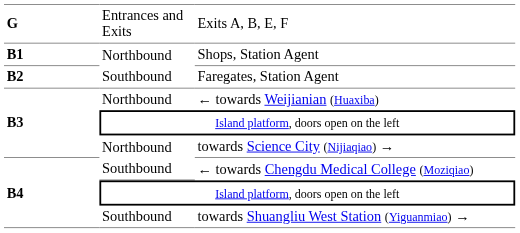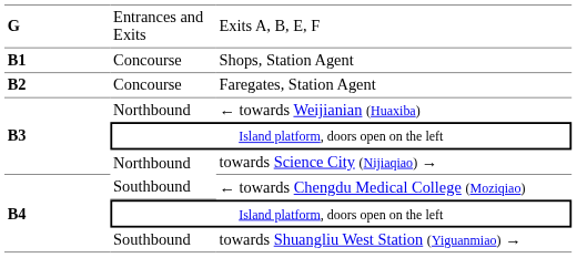 <table cellspacing=0 cellpadding=3>
 <tr>
 <td style="border-top:solid 1px gray;border-bottom:solid 1px gray;" width=100><strong>G</strong></td>
 <td style="border-top:solid 1px gray;border-bottom:solid 1px gray;" width=100>Entrances and Exits</td>
 <td style="border-top:solid 1px gray;border-bottom:solid 1px gray;" width=350>Exits A, B, E, F</td>
 </tr>
 <tr>
 <td style="border-bottom:solid 1px gray;"><strong>B1</strong></td>
-<td>Northbound</td>
+<td style="border-bottom:solid 1px gray;">Concourse</td>
 <td style="border-bottom:solid 1px gray;">Shops, Station Agent</td>
 </tr>
 <tr>
 <td style="border-bottom:solid 1px gray;"><strong>B2</strong></td>
-<td style="border-bottom:solid 1px gray;">Southbound</td>
+<td style="border-bottom:solid 1px gray;">Concourse</td>
 <td style="border-bottom:solid 1px gray;">Faregates, Station Agent</td>
 </tr>
 <tr>
 <td style="border-bottom:solid 1px gray;" rowspan=3><strong>B3</strong></td>
 <td>Northbound</td>
 <td>←  towards <a href='#'>Weijianian</a> <small>(<a href='#'>Huaxiba</a>)</small></td>
 </tr>
 <tr>
 <td style="border-right:solid 2px black;border-left:solid 2px black;border-top:solid 2px black;border-bottom:solid 2px black;text-align:center;" colspan=2><small><a href='#'>Island platform</a>, doors open on the left</small></td>
 </tr>
 <tr>
 <td>Northbound</td>
 <td style="border-bottom:solid 1px gray;">  towards <a href='#'>Science City</a> <small>(<a href='#'>Nijiaqiao</a>)</small> →</td>
 </tr>
 <tr>
 <td style="border-bottom:solid 1px gray;" rowspan=3><strong>B4</strong></td>
 <td style="border-bottom:solid 1px gray;">Southbound</td>
 <td>←  towards <a href='#'>Chengdu Medical College</a> <small>(<a href='#'>Moziqiao</a>)</small></td>
 </tr>
 <tr>
 <td style="border-right:solid 2px black;border-left:solid 2px black;border-top:solid 2px black;border-bottom:solid 2px black;text-align:center;" colspan=2><small><a href='#'>Island platform</a>, doors open on the left</small></td>
 </tr>
 <tr>
 <td style="border-bottom:solid 1px gray;">Southbound</td>
 <td style="border-bottom:solid 1px gray;">  towards <a href='#'>Shuangliu West Station</a> <small>(<a href='#'>Yiguanmiao</a>)</small> →</td>
 </tr>
 </table>
